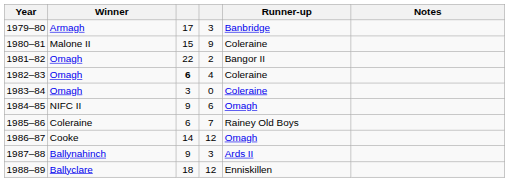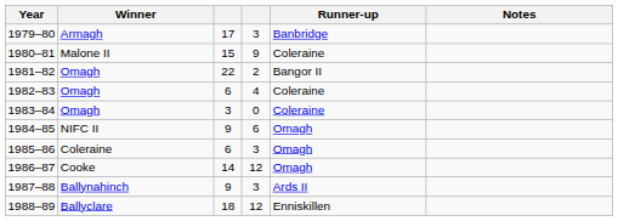 <table class="wikitable">
 <tr>
 <th>Year</th>
 <th>Winner</th>
 <th></th>
 <th></th>
 <th>Runner-up</th>
 <th>Notes</th>
 </tr>
 <tr>
 <td align="center">1979–80</td>
 <td width=200><a href='#'>Armagh</a></td>
 <td width=30 align="center">17</td>
 <td width=30 align="center">3</td>
 <td><a href='#'>Banbridge</a></td>
 <td></td>
 </tr>
 <tr>
 <td align="center">1980–81</td>
 <td>Malone II</td>
 <td align="center">15</td>
 <td align="center">9</td>
 <td>Coleraine</td>
 <td></td>
 </tr>
 <tr>
 <td align="center">1981–82</td>
 <td><a href='#'>Omagh</a></td>
 <td align="center">22</td>
 <td align="center">2</td>
 <td>Bangor II</td>
 <td width=240></td>
 </tr>
 <tr>
 <td align="center">1982–83</td>
 <td><a href='#'>Omagh</a></td>
-<td align="center"><strong>6</strong></td>
+<td align="center">6</td>
 <td align="center">4</td>
 <td>Coleraine</td>
 <td></td>
 </tr>
 <tr>
 <td align="center">1983–84</td>
 <td><a href='#'>Omagh</a></td>
 <td align="center">3</td>
 <td align="center">0</td>
 <td width=200><a href='#'>Coleraine</a></td>
 <td></td>
 </tr>
 <tr>
 <td align="center">1984–85</td>
 <td>NIFC II</td>
 <td align="center">9</td>
 <td align="center">6</td>
 <td><a href='#'>Omagh</a></td>
 <td></td>
 </tr>
 <tr>
 <td align="center">1985–86</td>
 <td>Coleraine</td>
 <td align="center">6</td>
-<td align="center">7</td>
-<td>Rainey Old Boys</td>
+<td align="center">3</td>
+<td><a href='#'>Omagh</a></td>
 <td></td>
 </tr>
 <tr>
 <td align="center">1986–87</td>
 <td>Cooke</td>
 <td align="center">14</td>
 <td align="center">12</td>
 <td><a href='#'>Omagh</a></td>
 <td></td>
 </tr>
 <tr>
 <td align="center">1987–88</td>
 <td><a href='#'>Ballynahinch</a></td>
 <td align="center">9</td>
 <td align="center">3</td>
 <td><a href='#'>Ards II</a></td>
 <td></td>
 </tr>
 <tr>
 <td align="center">1988–89</td>
 <td><a href='#'>Ballyclare</a></td>
 <td align="center">18</td>
 <td align="center">12</td>
 <td>Enniskillen</td>
 <td></td>
 </tr>
 </table>
